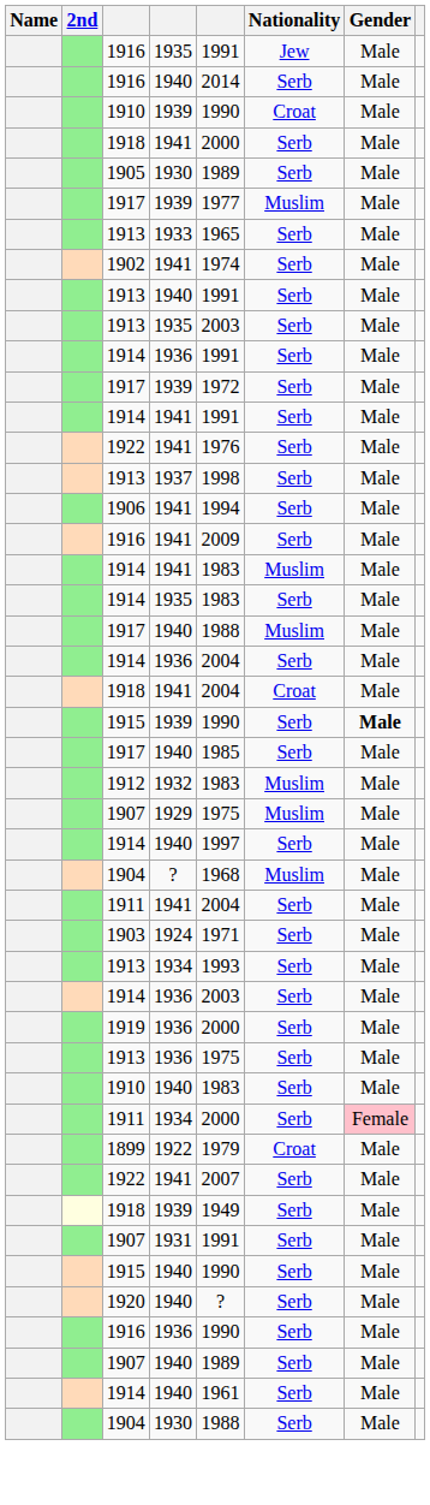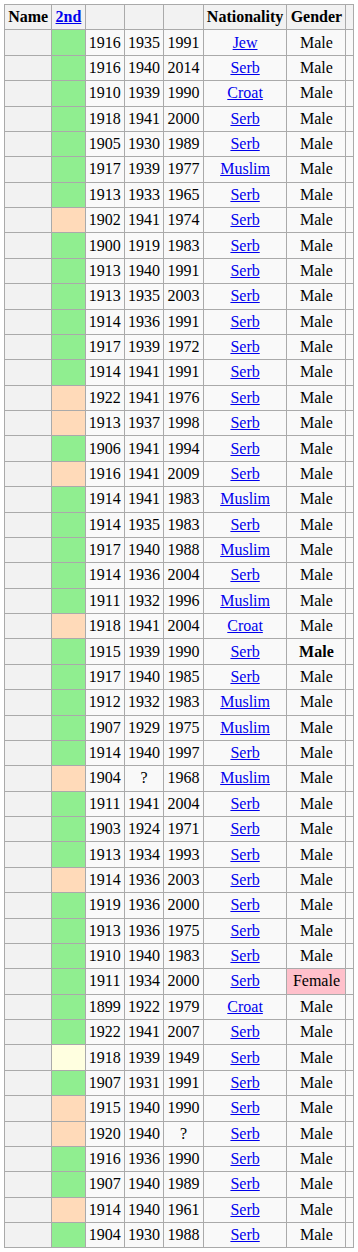 <table class="wikitable sortable" style=text-align:center>
 <tr>
 <th scope="col">Name</th>
 <th scope="col"><a href='#'>2nd</a></th>
 <th scope="col"></th>
 <th scope="col"></th>
 <th scope="col"></th>
 <th scope="col">Nationality</th>
 <th scope="col">Gender</th>
 <th scope="col" class="unsortable"></th>
 </tr>
 <tr>
 <th align="center" scope="row" style="font-weight:normal;"></th>
 <td bgcolor = LightGreen></td>
 <td>1916</td>
 <td>1935</td>
 <td>1991</td>
 <td><a href='#'>Jew</a></td>
 <td>Male</td>
 <td></td>
 </tr>
 <tr>
 <th align="center" scope="row" style="font-weight:normal;"></th>
 <td bgcolor = LightGreen></td>
 <td>1916</td>
 <td>1940</td>
 <td>2014</td>
 <td><a href='#'>Serb</a></td>
 <td>Male</td>
 <td></td>
 </tr>
 <tr>
 <th align="center" scope="row" style="font-weight:normal;"></th>
 <td bgcolor = LightGreen></td>
 <td>1910</td>
 <td>1939</td>
 <td>1990</td>
 <td><a href='#'>Croat</a></td>
 <td>Male</td>
 <td></td>
 </tr>
 <tr>
 <th align="center" scope="row" style="font-weight:normal;"></th>
 <td bgcolor = LightGreen></td>
 <td>1918</td>
 <td>1941</td>
 <td>2000</td>
 <td><a href='#'>Serb</a></td>
 <td>Male</td>
 <td></td>
 </tr>
 <tr>
 <th align="center" scope="row" style="font-weight:normal;"></th>
 <td bgcolor = LightGreen></td>
 <td>1905</td>
 <td>1930</td>
 <td>1989</td>
 <td><a href='#'>Serb</a></td>
 <td>Male</td>
 <td></td>
 </tr>
 <tr>
 <th align="center" scope="row" style="font-weight:normal;"></th>
 <td bgcolor = LightGreen></td>
 <td>1917</td>
 <td>1939</td>
 <td>1977</td>
 <td><a href='#'>Muslim</a></td>
 <td>Male</td>
 <td></td>
 </tr>
 <tr>
 <th align="center" scope="row" style="font-weight:normal;"></th>
 <td bgcolor = LightGreen></td>
 <td>1913</td>
 <td>1933</td>
 <td>1965</td>
 <td><a href='#'>Serb</a></td>
 <td>Male</td>
 <td></td>
 </tr>
 <tr>
 <th align="center" scope="row" style="font-weight:normal;"></th>
 <td bgcolor = PeachPuff></td>
 <td>1902</td>
 <td>1941</td>
 <td>1974</td>
+<td><a href='#'>Serb</a></td>
+<td>Male</td>
+<td></td>
+</tr>
+<tr>
+<th align="center" scope="row" style="font-weight:normal;"></th>
+<td bgcolor = LightGreen></td>
+<td>1900</td>
+<td>1919</td>
+<td>1983</td>
 <td><a href='#'>Serb</a></td>
 <td>Male</td>
 <td></td>
 </tr>
 <tr>
 <th align="center" scope="row" style="font-weight:normal;"></th>
 <td bgcolor = LightGreen></td>
 <td>1913</td>
 <td>1940</td>
 <td>1991</td>
 <td><a href='#'>Serb</a></td>
 <td>Male</td>
 <td></td>
 </tr>
 <tr>
 <th align="center" scope="row" style="font-weight:normal;"></th>
 <td bgcolor = LightGreen></td>
 <td>1913</td>
 <td>1935</td>
 <td>2003</td>
 <td><a href='#'>Serb</a></td>
 <td>Male</td>
 <td></td>
 </tr>
 <tr>
 <th align="center" scope="row" style="font-weight:normal;"></th>
 <td bgcolor = LightGreen></td>
 <td>1914</td>
 <td>1936</td>
 <td>1991</td>
 <td><a href='#'>Serb</a></td>
 <td>Male</td>
 <td></td>
 </tr>
 <tr>
 <th align="center" scope="row" style="font-weight:normal;"></th>
 <td bgcolor = LightGreen></td>
 <td>1917</td>
 <td>1939</td>
 <td>1972</td>
 <td><a href='#'>Serb</a></td>
 <td>Male</td>
 <td></td>
 </tr>
 <tr>
 <th align="center" scope="row" style="font-weight:normal;"></th>
 <td bgcolor = LightGreen></td>
 <td>1914</td>
 <td>1941</td>
 <td>1991</td>
 <td><a href='#'>Serb</a></td>
 <td>Male</td>
 <td></td>
 </tr>
 <tr>
 <th align="center" scope="row" style="font-weight:normal;"></th>
 <td bgcolor = PeachPuff></td>
 <td>1922</td>
 <td>1941</td>
 <td>1976</td>
 <td><a href='#'>Serb</a></td>
 <td>Male</td>
 <td></td>
 </tr>
 <tr>
 <th align="center" scope="row" style="font-weight:normal;"></th>
 <td bgcolor = PeachPuff></td>
 <td>1913</td>
 <td>1937</td>
 <td>1998</td>
 <td><a href='#'>Serb</a></td>
 <td>Male</td>
 <td></td>
 </tr>
 <tr>
 <th align="center" scope="row" style="font-weight:normal;"></th>
 <td bgcolor = LightGreen></td>
 <td>1906</td>
 <td>1941</td>
 <td>1994</td>
 <td><a href='#'>Serb</a></td>
 <td>Male</td>
 <td></td>
 </tr>
 <tr>
 <th align="center" scope="row" style="font-weight:normal;"></th>
 <td bgcolor = PeachPuff></td>
 <td>1916</td>
 <td>1941</td>
 <td>2009</td>
 <td><a href='#'>Serb</a></td>
 <td>Male</td>
 <td></td>
 </tr>
 <tr>
 <th align="center" scope="row" style="font-weight:normal;"></th>
 <td bgcolor = LightGreen></td>
 <td>1914</td>
 <td>1941</td>
 <td>1983</td>
 <td><a href='#'>Muslim</a></td>
 <td>Male</td>
 <td></td>
 </tr>
 <tr>
 <th align="center" scope="row" style="font-weight:normal;"></th>
 <td bgcolor = LightGreen></td>
 <td>1914</td>
 <td>1935</td>
 <td>1983</td>
 <td><a href='#'>Serb</a></td>
 <td>Male</td>
 <td></td>
 </tr>
 <tr>
 <th align="center" scope="row" style="font-weight:normal;"></th>
 <td bgcolor = LightGreen></td>
 <td>1917</td>
 <td>1940</td>
 <td>1988</td>
 <td><a href='#'>Muslim</a></td>
 <td>Male</td>
 <td></td>
 </tr>
 <tr>
 <th align="center" scope="row" style="font-weight:normal;"></th>
 <td bgcolor = LightGreen></td>
 <td>1914</td>
 <td>1936</td>
 <td>2004</td>
 <td><a href='#'>Serb</a></td>
+<td>Male</td>
+<td></td>
+</tr>
+<tr>
+<th align="center" scope="row" style="font-weight:normal;"></th>
+<td bgcolor = LightGreen></td>
+<td>1911</td>
+<td>1932</td>
+<td>1996</td>
+<td><a href='#'>Muslim</a></td>
 <td>Male</td>
 <td></td>
 </tr>
 <tr>
 <th align="center" scope="row" style="font-weight:normal;"></th>
 <td bgcolor = PeachPuff></td>
 <td>1918</td>
 <td>1941</td>
 <td>2004</td>
 <td><a href='#'>Croat</a></td>
 <td>Male</td>
 <td></td>
 </tr>
 <tr>
 <th align="center" scope="row" style="font-weight:normal;"></th>
 <td bgcolor = LightGreen></td>
 <td>1915</td>
 <td>1939</td>
 <td>1990</td>
 <td><a href='#'>Serb</a></td>
 <td><strong>Male</strong></td>
 <td></td>
 </tr>
 <tr>
 <th align="center" scope="row" style="font-weight:normal;"></th>
 <td bgcolor = LightGreen></td>
 <td>1917</td>
 <td>1940</td>
 <td>1985</td>
 <td><a href='#'>Serb</a></td>
 <td>Male</td>
 <td></td>
 </tr>
 <tr>
 <th align="center" scope="row" style="font-weight:normal;"></th>
 <td bgcolor = LightGreen></td>
 <td>1912</td>
 <td>1932</td>
 <td>1983</td>
 <td><a href='#'>Muslim</a></td>
 <td>Male</td>
 <td></td>
 </tr>
 <tr>
 <th align="center" scope="row" style="font-weight:normal;"></th>
 <td bgcolor = LightGreen></td>
 <td>1907</td>
 <td>1929</td>
 <td>1975</td>
 <td><a href='#'>Muslim</a></td>
 <td>Male</td>
 <td></td>
 </tr>
 <tr>
 <th align="center" scope="row" style="font-weight:normal;"></th>
 <td bgcolor = LightGreen></td>
 <td>1914</td>
 <td>1940</td>
 <td>1997</td>
 <td><a href='#'>Serb</a></td>
 <td>Male</td>
 <td></td>
 </tr>
 <tr>
 <th align="center" scope="row" style="font-weight:normal;"></th>
 <td bgcolor = PeachPuff></td>
 <td>1904</td>
 <td>?</td>
 <td>1968</td>
 <td><a href='#'>Muslim</a></td>
 <td>Male</td>
 <td></td>
 </tr>
 <tr>
 <th align="center" scope="row" style="font-weight:normal;"></th>
 <td bgcolor = LightGreen></td>
 <td>1911</td>
 <td>1941</td>
 <td>2004</td>
 <td><a href='#'>Serb</a></td>
 <td>Male</td>
 <td></td>
 </tr>
 <tr>
 <th align="center" scope="row" style="font-weight:normal;"></th>
 <td bgcolor = LightGreen></td>
 <td>1903</td>
 <td>1924</td>
 <td>1971</td>
 <td><a href='#'>Serb</a></td>
 <td>Male</td>
 <td></td>
 </tr>
 <tr>
 <th align="center" scope="row" style="font-weight:normal;"></th>
 <td bgcolor = LightGreen></td>
 <td>1913</td>
 <td>1934</td>
 <td>1993</td>
 <td><a href='#'>Serb</a></td>
 <td>Male</td>
 <td></td>
 </tr>
 <tr>
 <th align="center" scope="row" style="font-weight:normal;"></th>
 <td bgcolor = PeachPuff></td>
 <td>1914</td>
 <td>1936</td>
 <td>2003</td>
 <td><a href='#'>Serb</a></td>
 <td>Male</td>
 <td></td>
 </tr>
 <tr>
 <th align="center" scope="row" style="font-weight:normal;"></th>
 <td bgcolor = LightGreen></td>
 <td>1919</td>
 <td>1936</td>
 <td>2000</td>
 <td><a href='#'>Serb</a></td>
 <td>Male</td>
 <td></td>
 </tr>
 <tr>
 <th align="center" scope="row" style="font-weight:normal;"></th>
 <td bgcolor = LightGreen></td>
 <td>1913</td>
 <td>1936</td>
 <td>1975</td>
 <td><a href='#'>Serb</a></td>
 <td>Male</td>
 <td></td>
 </tr>
 <tr>
 <th align="center" scope="row" style="font-weight:normal;"></th>
 <td bgcolor = LightGreen></td>
 <td>1910</td>
 <td>1940</td>
 <td>1983</td>
 <td><a href='#'>Serb</a></td>
 <td>Male</td>
 <td></td>
 </tr>
 <tr>
 <th align="center" scope="row" style="font-weight:normal;"></th>
 <td bgcolor = LightGreen></td>
 <td>1911</td>
 <td>1934</td>
 <td>2000</td>
 <td><a href='#'>Serb</a></td>
 <td style="background: Pink">Female</td>
 <td></td>
 </tr>
 <tr>
 <th align="center" scope="row" style="font-weight:normal;"></th>
 <td bgcolor = LightGreen></td>
 <td>1899</td>
 <td>1922</td>
 <td>1979</td>
 <td><a href='#'>Croat</a></td>
 <td>Male</td>
 <td></td>
 </tr>
 <tr>
 <th align="center" scope="row" style="font-weight:normal;"></th>
 <td bgcolor = LightGreen></td>
 <td>1922</td>
 <td>1941</td>
 <td>2007</td>
 <td><a href='#'>Serb</a></td>
 <td>Male</td>
 <td></td>
 </tr>
 <tr>
 <th align="center" scope="row" style="font-weight:normal;"></th>
 <td bgcolor = LightYellow></td>
 <td>1918</td>
 <td>1939</td>
 <td>1949</td>
 <td><a href='#'>Serb</a></td>
 <td>Male</td>
 <td></td>
 </tr>
 <tr>
 <th align="center" scope="row" style="font-weight:normal;"></th>
 <td bgcolor = LightGreen></td>
 <td>1907</td>
 <td>1931</td>
 <td>1991</td>
 <td><a href='#'>Serb</a></td>
 <td>Male</td>
 <td></td>
 </tr>
 <tr>
 <th align="center" scope="row" style="font-weight:normal;"></th>
 <td bgcolor = PeachPuff></td>
 <td>1915</td>
 <td>1940</td>
 <td>1990</td>
 <td><a href='#'>Serb</a></td>
 <td>Male</td>
 <td></td>
 </tr>
 <tr>
 <th align="center" scope="row" style="font-weight:normal;"></th>
 <td bgcolor = PeachPuff></td>
 <td>1920</td>
 <td>1940</td>
 <td>?</td>
 <td><a href='#'>Serb</a></td>
 <td>Male</td>
 <td></td>
 </tr>
 <tr>
 <th align="center" scope="row" style="font-weight:normal;"></th>
 <td bgcolor = LightGreen></td>
 <td>1916</td>
 <td>1936</td>
 <td>1990</td>
 <td><a href='#'>Serb</a></td>
 <td>Male</td>
 <td></td>
 </tr>
 <tr>
 <th align="center" scope="row" style="font-weight:normal;"></th>
 <td bgcolor = LightGreen></td>
 <td>1907</td>
 <td>1940</td>
 <td>1989</td>
 <td><a href='#'>Serb</a></td>
 <td>Male</td>
 <td></td>
 </tr>
 <tr>
 <th align="center" scope="row" style="font-weight:normal;"></th>
 <td bgcolor = PeachPuff></td>
 <td>1914</td>
 <td>1940</td>
 <td>1961</td>
 <td><a href='#'>Serb</a></td>
 <td>Male</td>
 <td></td>
 </tr>
 <tr>
 <th align="center" scope="row" style="font-weight:normal;"></th>
 <td bgcolor = LightGreen></td>
 <td>1904</td>
 <td>1930</td>
 <td>1988</td>
 <td><a href='#'>Serb</a></td>
 <td>Male</td>
 <td></td>
 </tr>
 </table>
